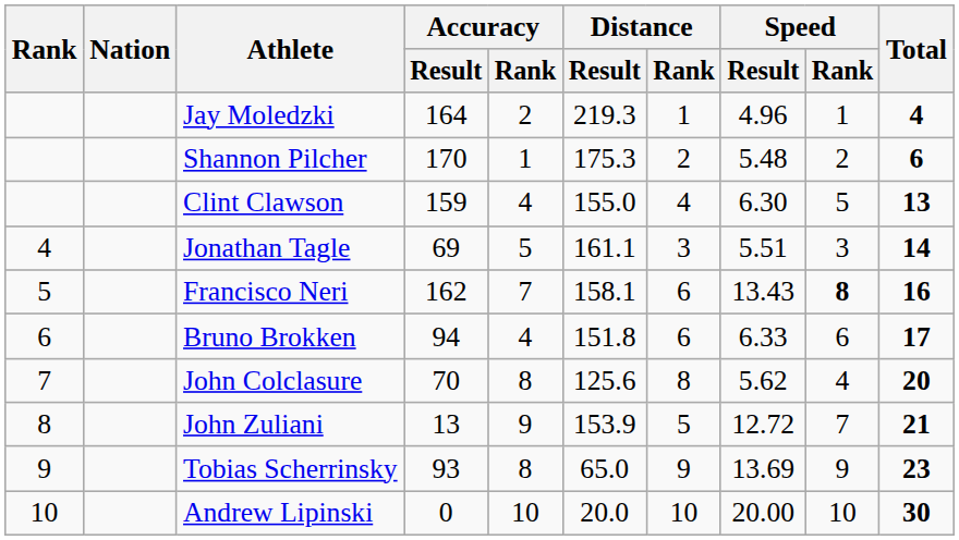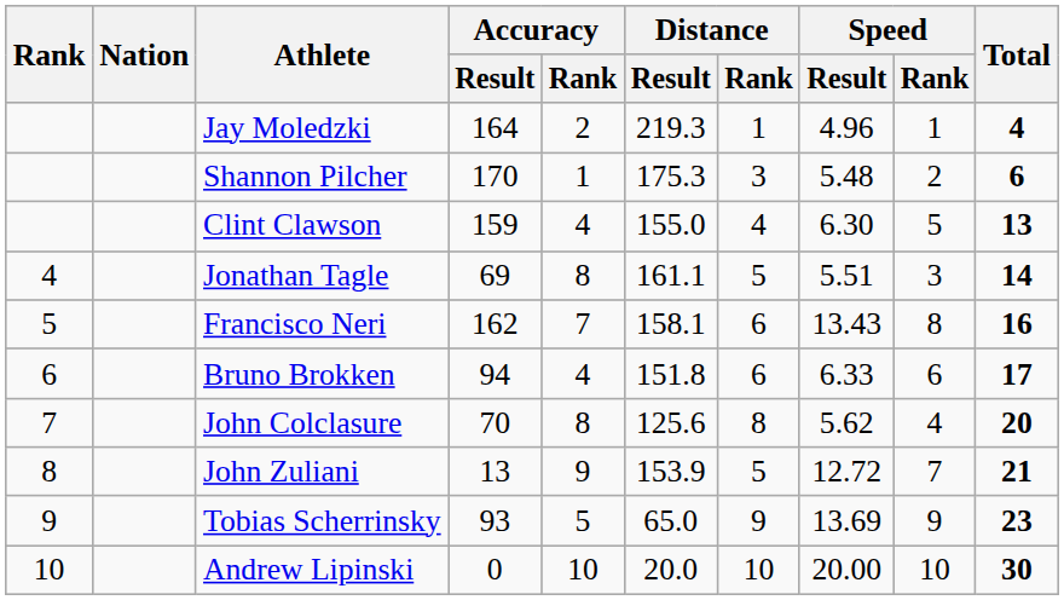 <table class="wikitable" style="text-align:center">
 <tr>
 <th rowspan=2>Rank</th>
 <th rowspan=2>Nation</th>
 <th rowspan=2>Athlete</th>
 <th colspan=2>Accuracy</th>
 <th colspan=2>Distance</th>
 <th colspan=2>Speed</th>
 <th rowspan=2>Total</th>
 </tr>
 <tr style="font-size:95%">
 <th>Result</th>
 <th>Rank</th>
 <th>Result</th>
 <th>Rank</th>
 <th>Result</th>
 <th>Rank</th>
 </tr>
 <tr>
 <td></td>
 <td align=left></td>
 <td align=left><a href='#'>Jay Moledzki</a></td>
 <td>164</td>
 <td>2</td>
 <td>219.3</td>
 <td>1</td>
 <td>4.96</td>
 <td>1</td>
 <td><strong>4</strong></td>
 </tr>
 <tr>
 <td></td>
 <td align=left></td>
 <td align=left><a href='#'>Shannon Pilcher</a></td>
 <td>170</td>
 <td>1</td>
 <td>175.3</td>
-<td>2</td>
+<td>3</td>
 <td>5.48</td>
 <td>2</td>
 <td><strong>6</strong></td>
 </tr>
 <tr>
 <td></td>
 <td align=left></td>
 <td align=left><a href='#'>Clint Clawson</a></td>
 <td>159</td>
 <td>4</td>
 <td>155.0</td>
 <td>4</td>
 <td>6.30</td>
 <td>5</td>
 <td><strong>13</strong></td>
 </tr>
 <tr>
 <td>4</td>
 <td align=left></td>
 <td align=left><a href='#'>Jonathan Tagle</a></td>
 <td>69</td>
+<td>8</td>
+<td>161.1</td>
 <td>5</td>
-<td>161.1</td>
-<td>3</td>
 <td>5.51</td>
 <td>3</td>
 <td><strong>14</strong></td>
 </tr>
 <tr>
 <td>5</td>
 <td align=left></td>
 <td align=left><a href='#'>Francisco Neri</a></td>
 <td>162</td>
 <td>7</td>
 <td>158.1</td>
 <td>6</td>
 <td>13.43</td>
-<td><strong>8</strong></td>
+<td>8</td>
 <td><strong>16</strong></td>
 </tr>
 <tr>
 <td>6</td>
 <td align=left></td>
 <td align=left><a href='#'>Bruno Brokken</a></td>
 <td>94</td>
 <td>4</td>
 <td>151.8</td>
 <td>6</td>
 <td>6.33</td>
 <td>6</td>
 <td><strong>17</strong></td>
 </tr>
 <tr>
 <td>7</td>
 <td align=left></td>
 <td align=left><a href='#'>John Colclasure</a></td>
 <td>70</td>
 <td>8</td>
 <td>125.6</td>
 <td>8</td>
 <td>5.62</td>
 <td>4</td>
 <td><strong>20</strong></td>
 </tr>
 <tr>
 <td>8</td>
 <td align=left></td>
 <td align=left><a href='#'>John Zuliani</a></td>
 <td>13</td>
 <td>9</td>
 <td>153.9</td>
 <td>5</td>
 <td>12.72</td>
 <td>7</td>
 <td><strong>21</strong></td>
 </tr>
 <tr>
 <td>9</td>
 <td align=left></td>
 <td align=left><a href='#'>Tobias Scherrinsky</a></td>
 <td>93</td>
-<td>8</td>
+<td>5</td>
 <td>65.0</td>
 <td>9</td>
 <td>13.69</td>
 <td>9</td>
 <td><strong>23</strong></td>
 </tr>
 <tr>
 <td>10</td>
 <td align=left></td>
 <td align=left><a href='#'>Andrew Lipinski</a></td>
 <td>0</td>
 <td>10</td>
 <td>20.0</td>
 <td>10</td>
 <td>20.00</td>
 <td>10</td>
 <td><strong>30</strong></td>
 </tr>
 </table>
